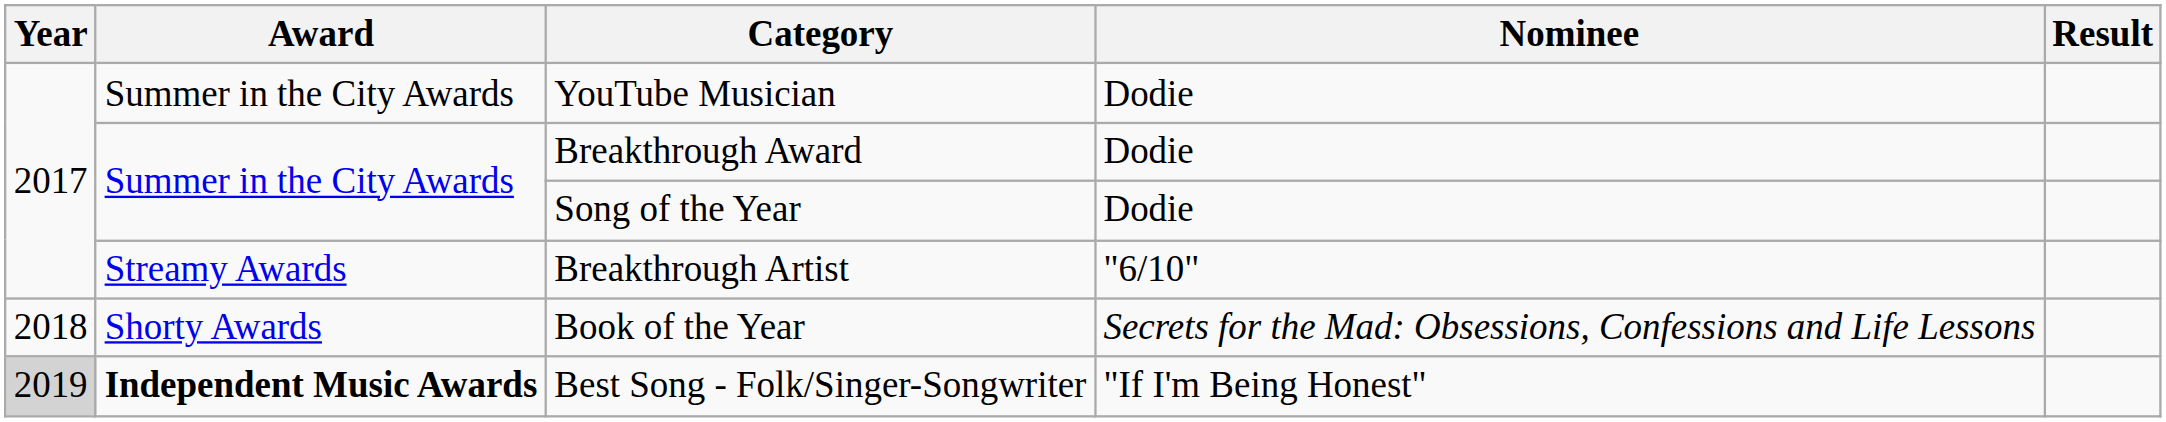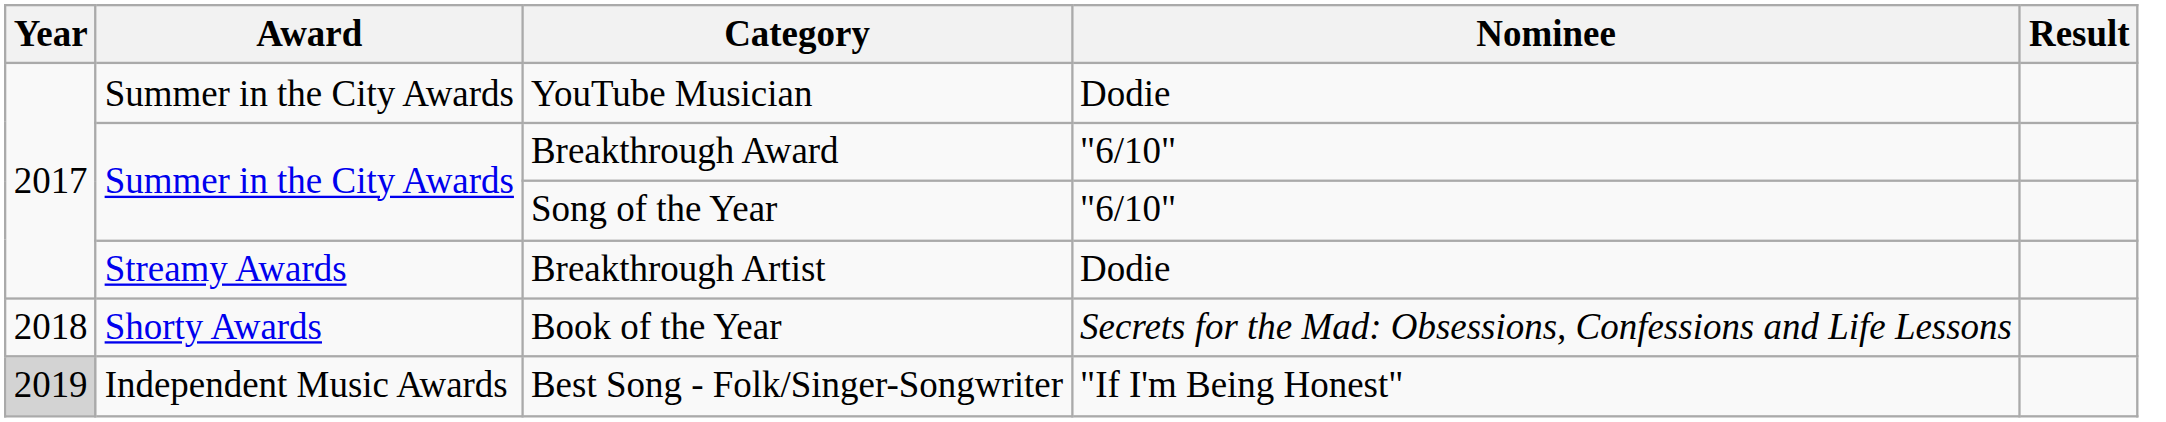 <table class="wikitable sortable">
 <tr>
 <th>Year</th>
 <th>Award</th>
 <th>Category</th>
 <th>Nominee</th>
 <th>Result</th>
 </tr>
 <tr>
 <td rowspan="4">2017</td>
 <td>Summer in the City Awards</td>
 <td>YouTube Musician</td>
 <td>Dodie</td>
 <td></td>
 </tr>
 <tr>
 <td rowspan="2"><a href='#'>Summer in the City Awards</a></td>
 <td>Breakthrough Award</td>
-<td>Dodie</td>
+<td>"6/10"</td>
 <td></td>
 </tr>
 <tr>
 <td>Song of the Year</td>
-<td>Dodie</td>
+<td>"6/10"</td>
 <td></td>
 </tr>
 <tr>
 <td><a href='#'>Streamy Awards</a></td>
 <td>Breakthrough Artist</td>
-<td>"6/10"</td>
+<td>Dodie</td>
 <td></td>
 </tr>
 <tr>
 <td>2018</td>
 <td><a href='#'>Shorty Awards</a></td>
 <td>Book of the Year</td>
 <td><em>Secrets for the Mad: Obsessions, Confessions and Life Lessons</em></td>
 <td></td>
 </tr>
 <tr>
 <td style="background: lightgrey;">2019</td>
-<td><strong>Independent Music Awards</strong></td>
+<td>Independent Music Awards</td>
 <td>Best Song - Folk/Singer-Songwriter</td>
 <td>"If I'm Being Honest"</td>
 <td></td>
 </tr>
 </table>
